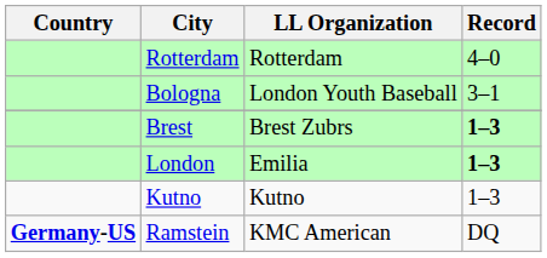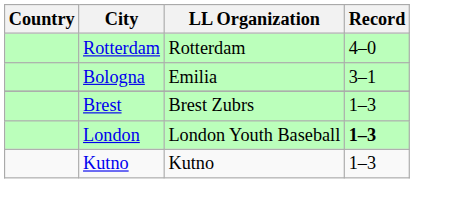 <table class="wikitable">
 <tr>
 <th>Country</th>
 <th>City</th>
 <th>LL Organization</th>
 <th>Record</th>
 </tr>
 <tr bgcolor=#bbffbb>
 <td><strong></strong></td>
 <td><a href='#'>Rotterdam</a></td>
 <td>Rotterdam</td>
 <td>4–0</td>
 </tr>
 <tr bgcolor=#bbffbb>
 <td><strong></strong></td>
 <td><a href='#'>Bologna</a></td>
-<td>London Youth Baseball</td>
+<td>Emilia</td>
 <td>3–1</td>
 </tr>
 <tr>
 </tr>
 <tr bgcolor=#bbffbb>
 <td><strong></strong></td>
 <td><a href='#'>Brest</a></td>
 <td>Brest Zubrs</td>
-<td><strong>1–3</strong></td>
+<td>1–3</td>
 </tr>
 <tr bgcolor=#bbffbb>
 <td><strong></strong></td>
 <td><a href='#'>London</a></td>
-<td>Emilia</td>
+<td>London Youth Baseball</td>
 <td><strong>1–3</strong></td>
 </tr>
 <tr>
 <td><strong></strong></td>
 <td><a href='#'>Kutno</a></td>
 <td>Kutno</td>
 <td>1–3</td>
 </tr>
-<tr>
-<td><strong> <a href='#'>Germany</a>-<a href='#'>US</a></strong></td>
-<td><a href='#'>Ramstein</a></td>
-<td>KMC American</td>
-<td>DQ</td>
-</tr>
 </table>
